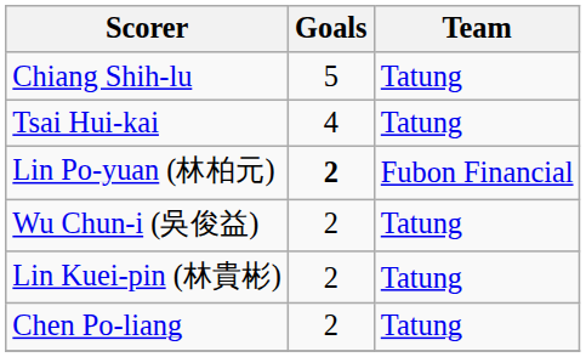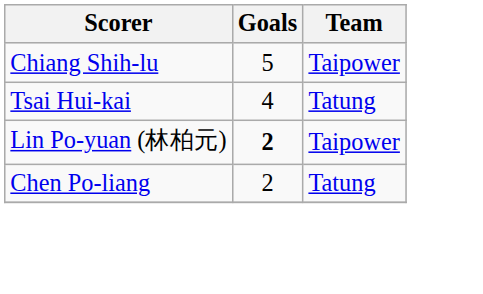 <table class="wikitable">
 <tr>
 <th>Scorer</th>
 <th>Goals</th>
 <th>Team</th>
 </tr>
 <tr>
 <td><a href='#'>Chiang Shih-lu</a></td>
 <td style="text-align:center;">5</td>
-<td><a href='#'>Tatung</a></td>
+<td><a href='#'>Taipower</a></td>
 </tr>
 <tr>
 <td><a href='#'>Tsai Hui-kai</a></td>
 <td style="text-align:center;">4</td>
 <td><a href='#'>Tatung</a></td>
 </tr>
 <tr>
 <td><a href='#'>Lin Po-yuan</a> (林柏元)</td>
 <td style="text-align:center;"><strong>2</strong></td>
-<td><a href='#'>Fubon Financial</a></td>
-</tr>
-<tr>
-<td><a href='#'>Wu Chun-i</a> (吳俊益)</td>
-<td style="text-align:center;">2</td>
-<td><a href='#'>Tatung</a></td>
-</tr>
-<tr>
-<td><a href='#'>Lin Kuei-pin</a> (林貴彬)</td>
-<td style="text-align:center;">2</td>
-<td><a href='#'>Tatung</a></td>
+<td><a href='#'>Taipower</a></td>
 </tr>
 <tr>
 <td><a href='#'>Chen Po-liang</a></td>
 <td style="text-align:center;">2</td>
 <td><a href='#'>Tatung</a></td>
 </tr>
 <tr>
 </tr>
 </table>
